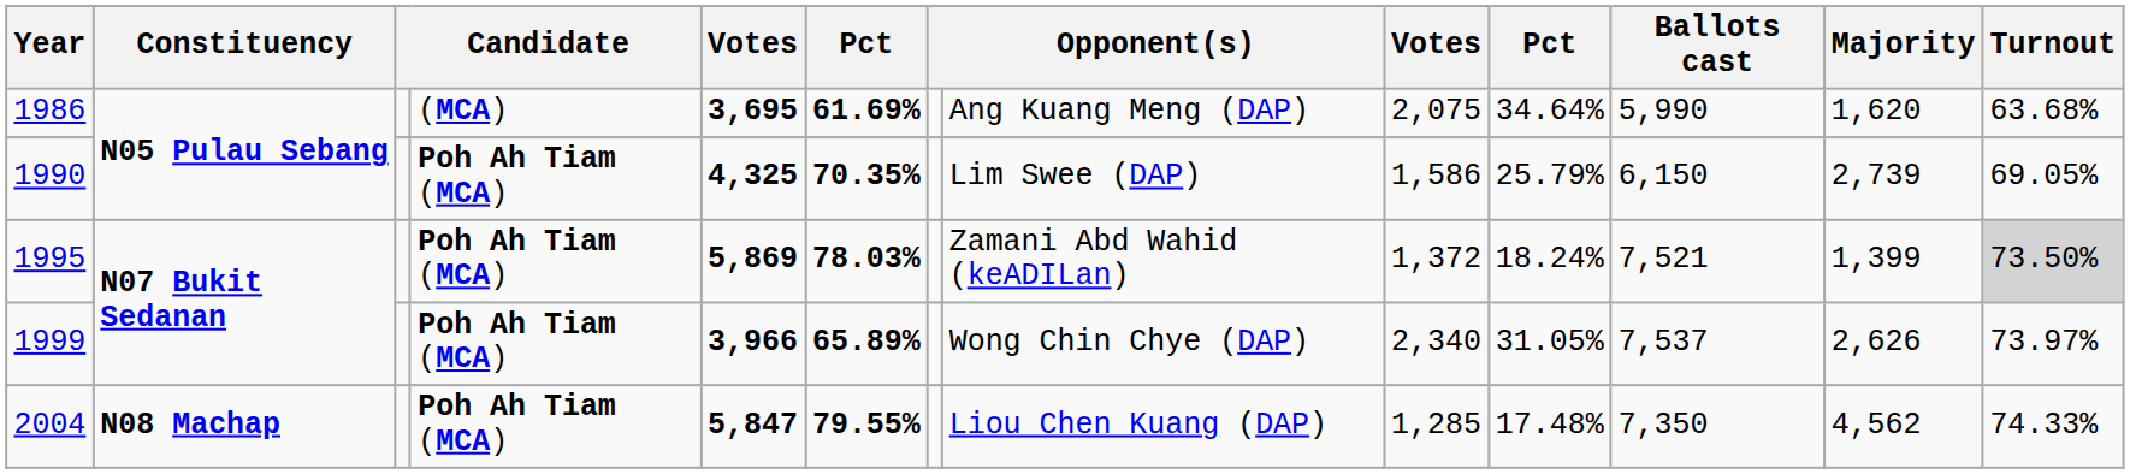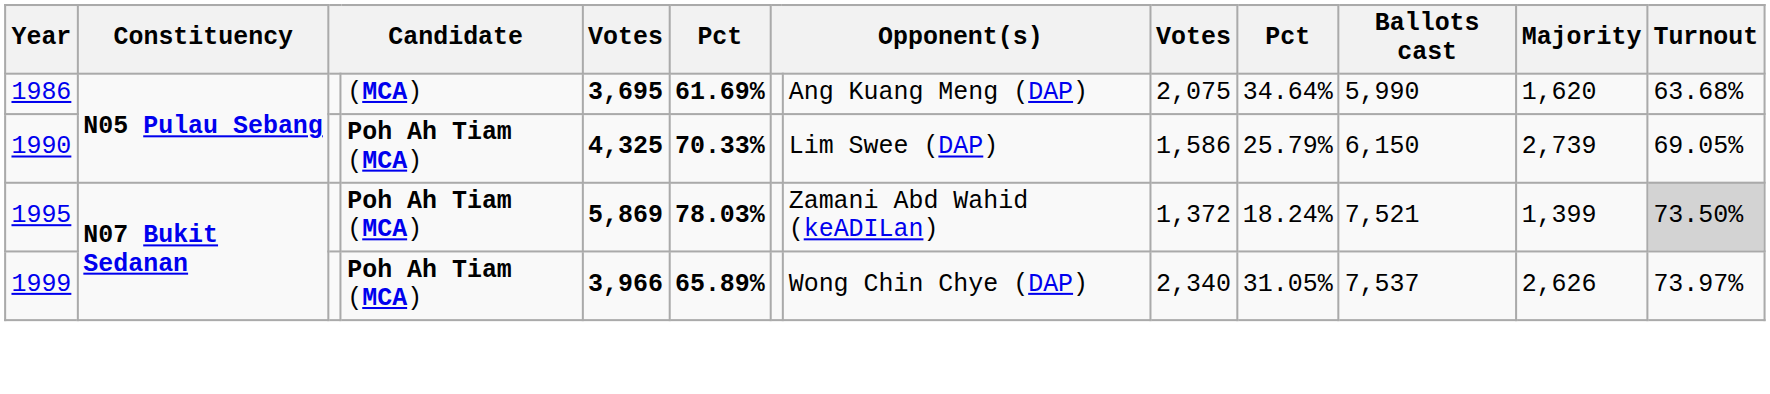 <table class="wikitable" style="margin:0.5em ; font-size:95%">
 <tr>
 <th>Year</th>
 <th>Constituency</th>
 <th colspan=2>Candidate</th>
 <th>Votes</th>
 <th>Pct</th>
 <th colspan=2>Opponent(s)</th>
 <th>Votes</th>
 <th>Pct</th>
 <th>Ballots cast</th>
 <th>Majority</th>
 <th>Turnout</th>
 </tr>
 <tr>
 <td><a href='#'>1986</a></td>
 <td rowspan=2><strong>N05 <a href='#'>Pulau Sebang</a></strong></td>
 <td></td>
 <td> (<a href='#'><strong>MCA</strong></a>)</td>
 <td align="right"><strong>3,695</strong></td>
 <td><strong>61.69%</strong></td>
 <td></td>
 <td>Ang Kuang Meng (<a href='#'>DAP</a>)</td>
 <td align="right">2,075</td>
 <td>34.64%</td>
 <td>5,990</td>
 <td>1,620</td>
 <td>63.68%</td>
 </tr>
 <tr>
 <td><a href='#'>1990</a></td>
 <td></td>
 <td><strong>Poh Ah Tiam</strong>  (<a href='#'><strong>MCA</strong></a>)</td>
 <td align="right"><strong>4,325</strong></td>
-<td><strong>70.35%</strong></td>
+<td><strong>70.33%</strong></td>
 <td></td>
 <td>Lim Swee (<a href='#'>DAP</a>)</td>
 <td align="right">1,586</td>
 <td>25.79%</td>
 <td>6,150</td>
 <td>2,739</td>
 <td>69.05%</td>
 </tr>
 <tr>
 <td><a href='#'>1995</a></td>
 <td rowspan=2><strong>N07 <a href='#'>Bukit Sedanan</a></strong></td>
 <td></td>
 <td><strong>Poh Ah Tiam</strong>  (<a href='#'><strong>MCA</strong></a>)</td>
 <td align="right"><strong>5,869</strong></td>
 <td><strong>78.03%</strong></td>
 <td></td>
 <td>Zamani Abd Wahid (<a href='#'>keADILan</a>)</td>
 <td align="right">1,372</td>
 <td>18.24%</td>
 <td>7,521</td>
 <td>1,399</td>
 <td style="background: lightgrey;">73.50%</td>
 </tr>
 <tr>
 <td><a href='#'>1999</a></td>
 <td></td>
 <td><strong>Poh Ah Tiam</strong>  (<a href='#'><strong>MCA</strong></a>)</td>
 <td align="right"><strong>3,966</strong></td>
 <td><strong>65.89%</strong></td>
 <td></td>
 <td>Wong Chin Chye (<a href='#'>DAP</a>)</td>
 <td align="right">2,340</td>
 <td>31.05%</td>
 <td>7,537</td>
 <td>2,626</td>
 <td>73.97%</td>
 </tr>
-<tr>
-<td><a href='#'>2004</a></td>
-<td><strong>N08 <a href='#'>Machap</a></strong></td>
-<td></td>
-<td><strong>Poh Ah Tiam</strong> (<a href='#'><strong>MCA</strong></a>)</td>
-<td align="right"><strong>5,847</strong></td>
-<td><strong>79.55%</strong></td>
-<td></td>
-<td><a href='#'>Liou Chen Kuang</a> (<a href='#'>DAP</a>)</td>
-<td align="right">1,285</td>
-<td>17.48%</td>
-<td>7,350</td>
-<td>4,562</td>
-<td>74.33%</td>
-</tr>
 </table>
